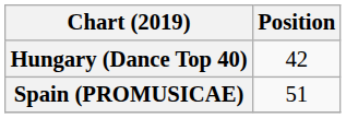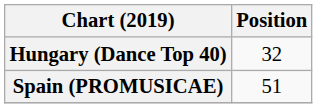 <table class="wikitable plainrowheaders" style="text-align:center">
 <tr>
 <th scope="col">Chart (2019)</th>
 <th scope="col">Position</th>
 </tr>
 <tr>
 <th scope="row">Hungary (Dance Top 40)</th>
-<td>42</td>
+<td>32</td>
 </tr>
 <tr>
 <th scope="row">Spain (PROMUSICAE)</th>
 <td>51</td>
 </tr>
 <tr>
 </tr>
 </table>
